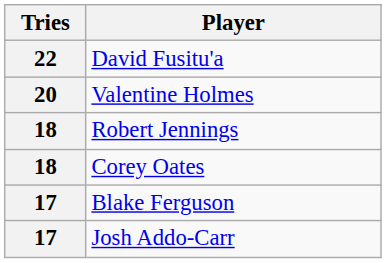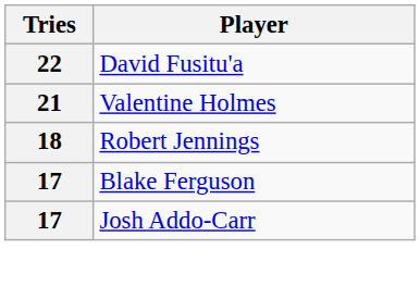 <table class="wikitable" style="text-align:left;">
 <tr>
 <th width=50>Tries</th>
 <th width=200>Player</th>
 </tr>
 <tr>
 <th>22</th>
 <td> <a href='#'>David Fusitu'a</a></td>
 </tr>
 <tr>
-<th>20</th>
+<th>21</th>
 <td> <a href='#'>Valentine Holmes</a></td>
 </tr>
 <tr>
 <th>18</th>
 <td> <a href='#'>Robert Jennings</a></td>
-</tr>
-<tr>
-<th>18</th>
-<td> <a href='#'>Corey Oates</a></td>
 </tr>
 <tr>
 <th>17</th>
 <td> <a href='#'>Blake Ferguson</a></td>
 </tr>
 <tr>
 <th>17</th>
 <td> <a href='#'>Josh Addo-Carr</a></td>
 </tr>
 </table>
